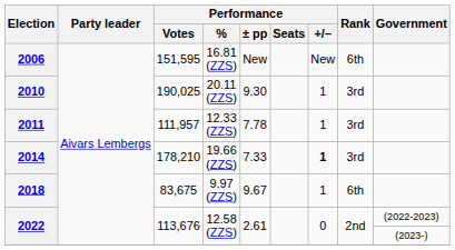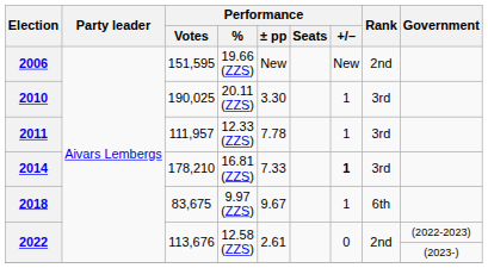 <table class=wikitable style=text-align:center>
 <tr>
 <th rowspan="2"><strong>Election</strong></th>
 <th rowspan="2">Party leader</th>
 <th colspan="5" scope="col">Performance</th>
 <th rowspan="2">Rank</th>
 <th rowspan="2">Government</th>
 </tr>
 <tr>
 <th><strong>Votes</strong></th>
 <th><strong>%</strong></th>
 <th><strong>± pp</strong></th>
 <th><strong>Seats</strong></th>
 <th><strong>+/–</strong></th>
 </tr>
 <tr>
 <th><a href='#'>2006</a></th>
 <td rowspan=7><a href='#'>Aivars Lembergs</a></td>
 <td>151,595</td>
-<td>16.81<br>(<a href='#'>ZZS</a>)</td>
+<td>19.66<br>(<a href='#'>ZZS</a>)</td>
 <td>New</td>
 <td></td>
 <td>New</td>
-<td> 6th</td>
+<td>2nd</td>
 <td></td>
 </tr>
 <tr>
 <th><a href='#'>2010</a></th>
 <td>190,025</td>
 <td>20.11<br>(<a href='#'>ZZS</a>)</td>
-<td> 9.30</td>
+<td> 3.30</td>
 <td></td>
 <td> 1</td>
 <td> 3rd</td>
 <td></td>
 </tr>
 <tr>
 <th><a href='#'>2011</a></th>
 <td>111,957</td>
 <td>12.33<br>(<a href='#'>ZZS</a>)</td>
 <td> 7.78</td>
 <td></td>
 <td> 1</td>
 <td> 3rd</td>
 <td></td>
 </tr>
 <tr>
 <th><a href='#'>2014</a></th>
 <td>178,210</td>
-<td>19.66<br>(<a href='#'>ZZS</a>)</td>
+<td>16.81<br>(<a href='#'>ZZS</a>)</td>
 <td> 7.33</td>
 <td></td>
 <td><strong> 1</strong></td>
 <td> 3rd</td>
 <td></td>
 </tr>
 <tr>
 <th><a href='#'>2018</a></th>
 <td>83,675</td>
 <td>9.97<br>(<a href='#'>ZZS</a>)</td>
 <td> 9.67</td>
 <td></td>
 <td> 1</td>
 <td> 6th</td>
 <td></td>
 </tr>
 <tr>
 <th rowspan="2"><a href='#'>2022</a></th>
 <td rowspan="2">113,676</td>
 <td rowspan="2">12.58<br>(<a href='#'>ZZS</a>)</td>
 <td rowspan="2"> 2.61</td>
 <td rowspan="2"></td>
 <td rowspan="2"> 0</td>
 <td rowspan="2"> 2nd</td>
 <td> <small>(2022-2023)</small></td>
 </tr>
 <tr>
 <td> <small>(2023-)</small></td>
 </tr>
 <tr>
 </tr>
 </table>
